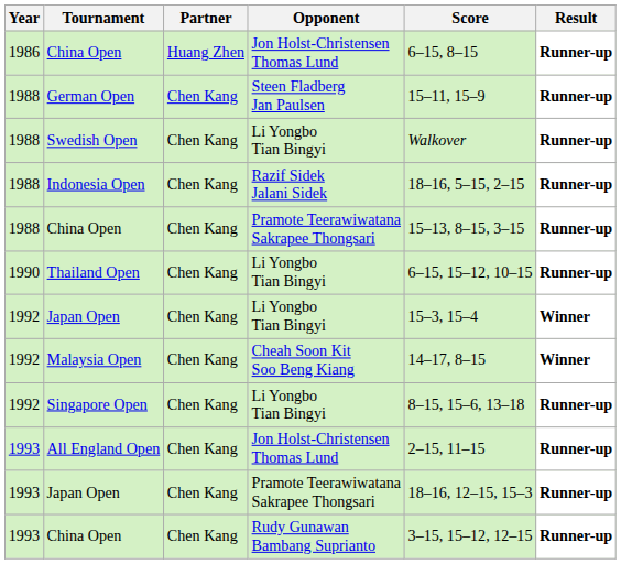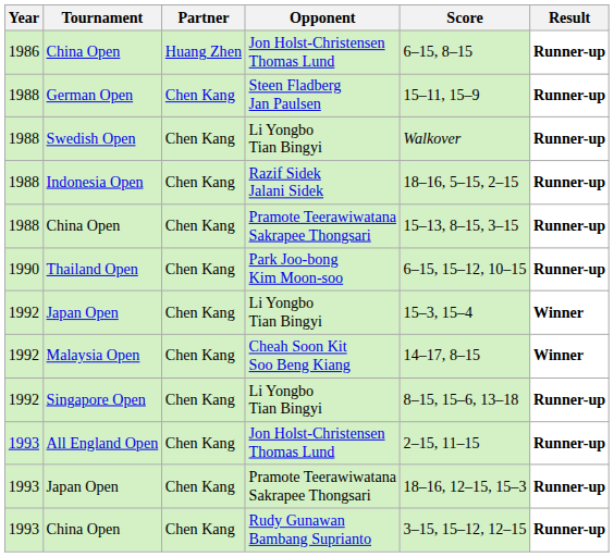 <table class="sortable wikitable" style="font-size: 90%;">
 <tr>
 <th>Year</th>
 <th>Tournament</th>
 <th>Partner</th>
 <th>Opponent</th>
 <th>Score</th>
 <th>Result</th>
 </tr>
 <tr style="background:#D4F1C5">
 <td align="center">1986</td>
 <td><a href='#'>China Open</a></td>
 <td> <a href='#'>Huang Zhen</a></td>
 <td align="left"> <a href='#'>Jon Holst-Christensen</a> <br> <a href='#'>Thomas Lund</a></td>
 <td>6–15, 8–15</td>
 <td style="text-align:left; background:white"> <strong>Runner-up</strong></td>
 </tr>
 <tr style="background:#D4F1C5">
 <td align="center">1988</td>
 <td><a href='#'>German Open</a></td>
 <td> <a href='#'>Chen Kang</a></td>
 <td> <a href='#'>Steen Fladberg</a> <br> <a href='#'>Jan Paulsen</a></td>
 <td align="left">15–11, 15–9</td>
 <td style="text-align:left; background:white"> <strong>Runner-up</strong></td>
 </tr>
 <tr style="background:#D4F1C5">
 <td align="center">1988</td>
 <td><a href='#'>Swedish Open</a></td>
 <td> Chen Kang</td>
 <td> Li Yongbo <br>  Tian Bingyi</td>
 <td><em>Walkover</em></td>
 <td style="text-align:left; background:white"> <strong>Runner-up</strong></td>
 </tr>
 <tr style="background:#D4F1C5">
 <td align="center">1988</td>
 <td><a href='#'>Indonesia Open</a></td>
 <td> Chen Kang</td>
 <td> <a href='#'>Razif Sidek</a> <br> <a href='#'>Jalani Sidek</a></td>
 <td>18–16, 5–15, 2–15</td>
 <td style="text-align:left; background:white"> <strong>Runner-up</strong></td>
 </tr>
 <tr style="background:#D4F1C5">
 <td align="center">1988</td>
 <td>China Open</td>
 <td> Chen Kang</td>
 <td align="left"> <a href='#'>Pramote Teerawiwatana</a><br> <a href='#'>Sakrapee Thongsari</a></td>
 <td>15–13, 8–15, 3–15</td>
 <td style="text-align:left; background:white"> <strong>Runner-up</strong></td>
 </tr>
 <tr style="background:#D4F1C5">
 <td align="center">1990</td>
 <td align="left"><a href='#'>Thailand Open</a></td>
 <td align="left"> Chen Kang</td>
-<td> Li Yongbo <br>  Tian Bingyi</td>
+<td align="left"> <a href='#'>Park Joo-bong</a><br>  <a href='#'>Kim Moon-soo</a></td>
 <td align="left">6–15, 15–12, 10–15</td>
 <td style="text-align:left; background:white"> <strong>Runner-up</strong></td>
 </tr>
 <tr style="background:#D4F1C5">
 <td align="center">1992</td>
 <td align="left"><a href='#'>Japan Open</a></td>
 <td align="left"> Chen Kang</td>
 <td align="left"> Li Yongbo <br>  Tian Bingyi</td>
 <td align="left">15–3, 15–4</td>
 <td style="text-align:left; background:white"> <strong>Winner</strong></td>
 </tr>
 <tr style="background:#D4F1C5">
 <td align="center">1992</td>
 <td align="left"><a href='#'>Malaysia Open</a></td>
 <td align="left"> Chen Kang</td>
 <td align="left"> <a href='#'>Cheah Soon Kit</a><br> <a href='#'>Soo Beng Kiang</a></td>
 <td align="left">14–17, 8–15</td>
 <td style="text-align:left; background:white"> <strong>Winner</strong></td>
 </tr>
 <tr style="background:#D4F1C5">
 <td align="center">1992</td>
 <td align="left"><a href='#'>Singapore Open</a></td>
 <td align="left"> Chen Kang</td>
 <td> Li Yongbo <br>  Tian Bingyi</td>
 <td>8–15, 15–6, 13–18</td>
 <td style="text-align:left; background:white"> <strong>Runner-up</strong></td>
 </tr>
 <tr style="background:#D4F1C5">
 <td align="center"><a href='#'>1993</a></td>
 <td align="left"><a href='#'>All England Open</a></td>
 <td align="left"> Chen Kang</td>
 <td align="left"> <a href='#'>Jon Holst-Christensen</a> <br> <a href='#'>Thomas Lund</a></td>
 <td align="left">2–15, 11–15</td>
 <td style="text-align:left; background:white"> <strong>Runner-up</strong></td>
 </tr>
 <tr style="background:#D4F1C5">
 <td align="center">1993</td>
 <td align="left">Japan Open</td>
 <td align="left"> Chen Kang</td>
 <td align="left"> Pramote Teerawiwatana <br> Sakrapee Thongsari</td>
 <td align="left">18–16, 12–15, 15–3</td>
 <td style="text-align:left; background:white"> <strong>Runner-up</strong></td>
 </tr>
 <tr style="background:#D4F1C5">
 <td align="center">1993</td>
 <td align="left">China Open</td>
 <td align="left"> Chen Kang</td>
 <td align="left"> <a href='#'>Rudy Gunawan</a> <br> <a href='#'>Bambang Suprianto</a></td>
 <td align="left">3–15, 15–12, 12–15</td>
 <td style="text-align:left; background:white"> <strong>Runner-up</strong></td>
 </tr>
 </table>
